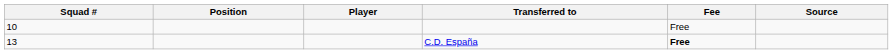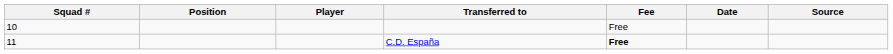 <table width=90% class="wikitable sortable" style="text-align:center; font-size:95%; text-align:left">
 <tr>
 <th>Squad #</th>
 <th>Position</th>
 <th>Player</th>
 <th>Transferred to</th>
 <th>Fee</th>
+<th>Date</th>
 <th>Source</th>
 </tr>
 <tr>
 <td>10</td>
 <td></td>
 <td></td>
 <td></td>
 <td>Free</td>
 <td></td>
+<td></td>
 </tr>
 <tr>
-<td>13</td>
+<td>11</td>
 <td></td>
 <td></td>
 <td> <a href='#'>C.D. España</a></td>
 <td><strong>Free</strong></td>
 <td></td>
+<td></td>
 </tr>
 </table>
